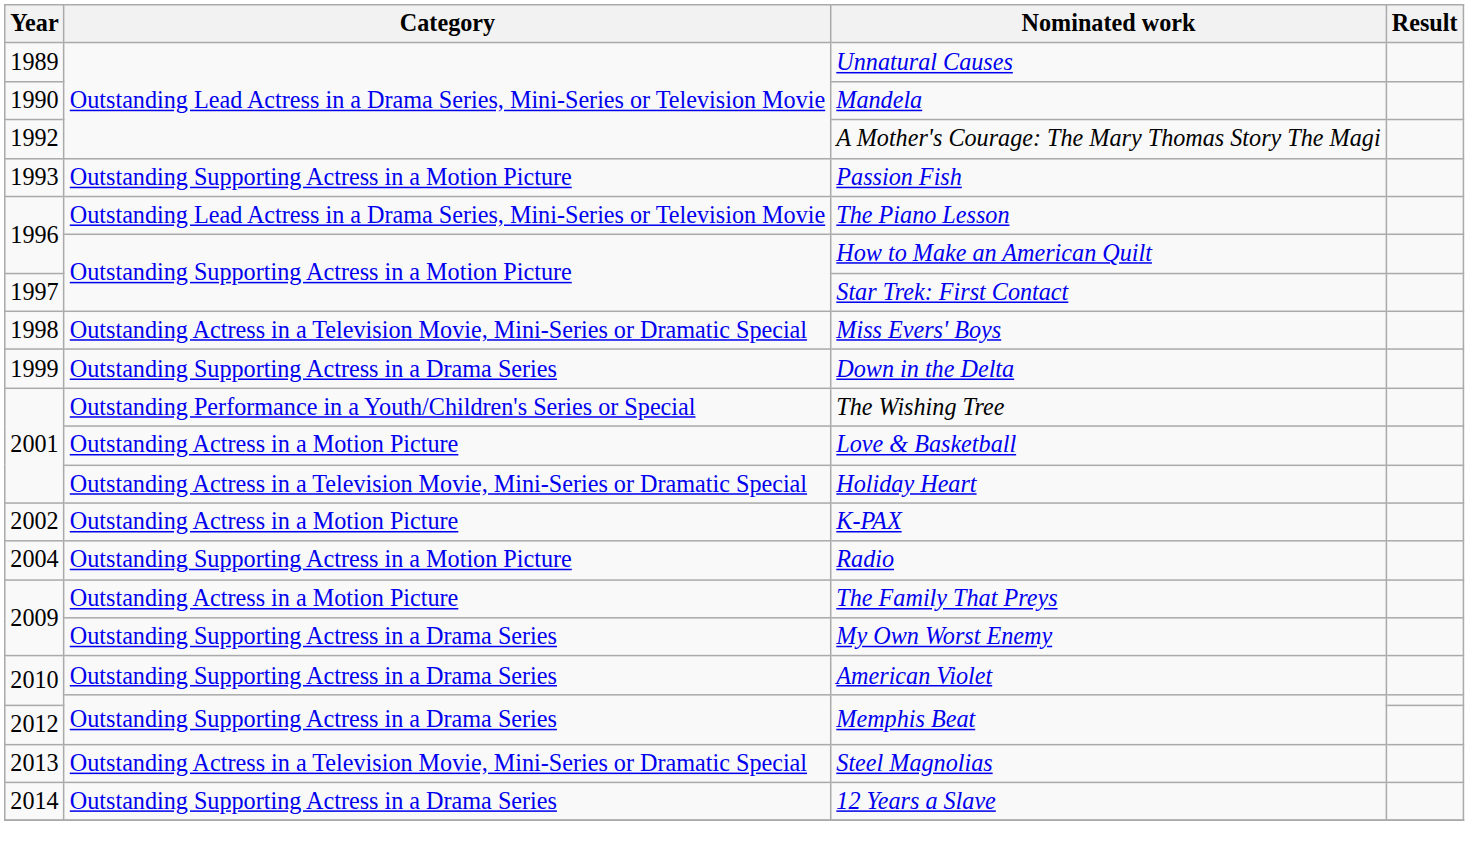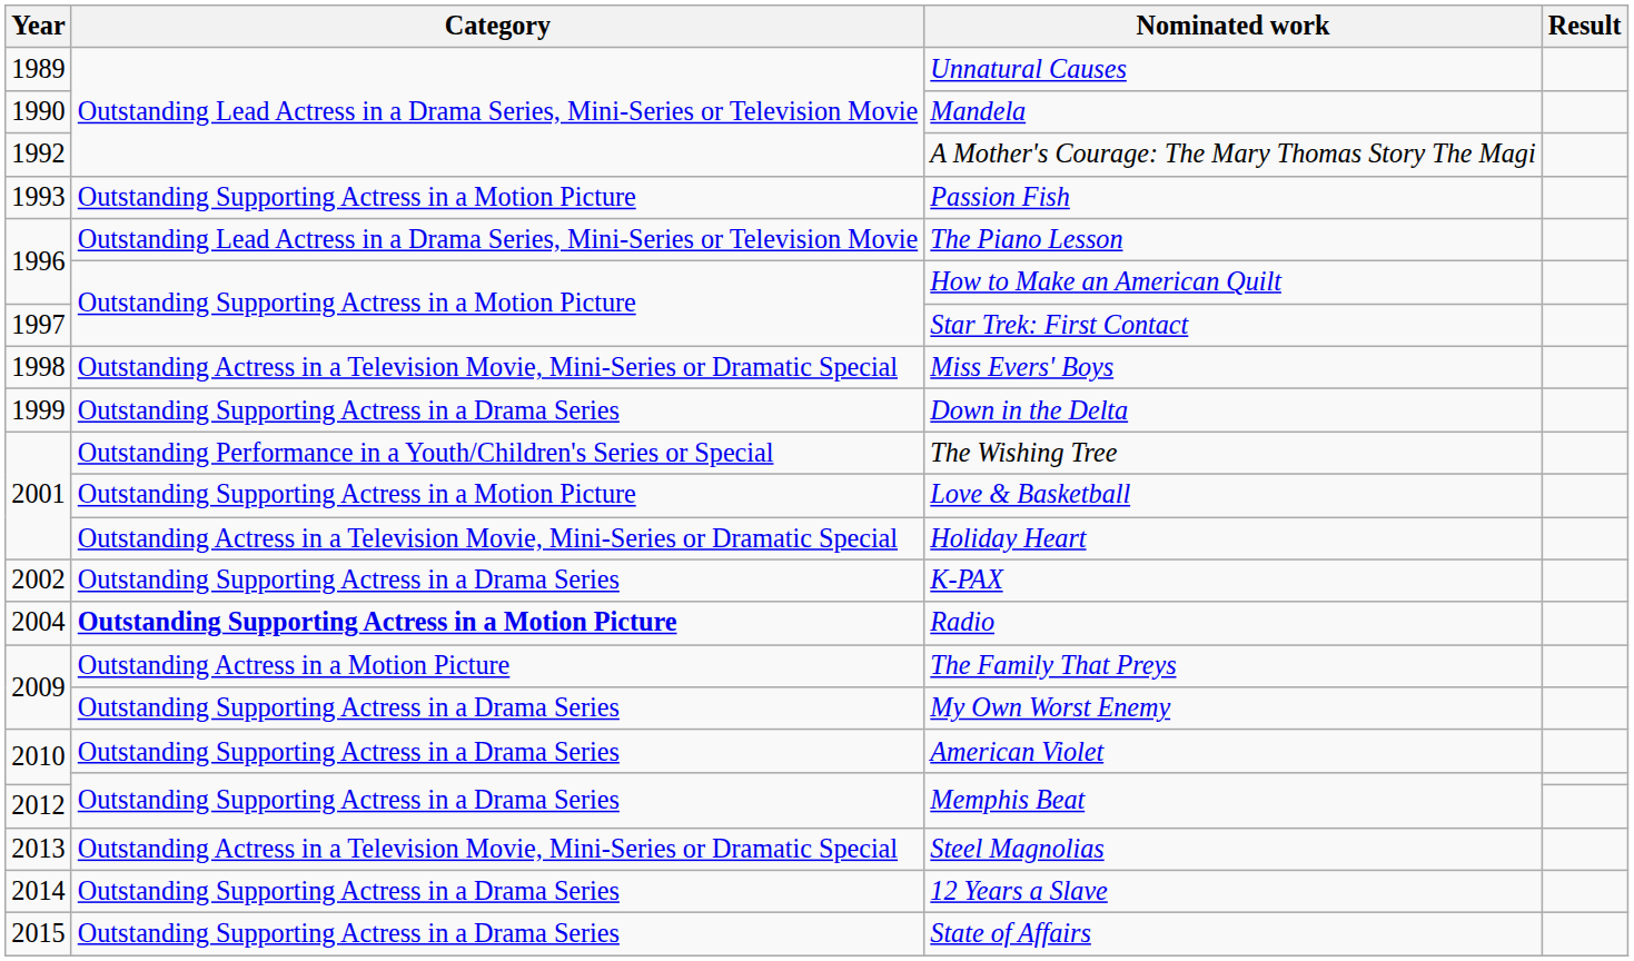 <table class="wikitable sortable">
 <tr>
 <th>Year</th>
 <th>Category</th>
 <th>Nominated work</th>
 <th>Result</th>
 </tr>
 <tr>
 <td>1989</td>
 <td rowspan="3"><a href='#'>Outstanding Lead Actress in a Drama Series, Mini-Series or Television Movie</a></td>
 <td><em><a href='#'>Unnatural Causes</a></em></td>
 <td></td>
 </tr>
 <tr>
 <td>1990</td>
 <td><em><a href='#'>Mandela</a></em></td>
 <td></td>
 </tr>
 <tr>
 <td>1992</td>
 <td><em>A Mother's Courage: The Mary Thomas Story The Magi</em></td>
 <td></td>
 </tr>
 <tr>
 <td>1993</td>
 <td><a href='#'>Outstanding Supporting Actress in a Motion Picture</a></td>
 <td><em><a href='#'>Passion Fish</a></em></td>
 <td></td>
 </tr>
 <tr>
 <td rowspan="2">1996</td>
 <td><a href='#'>Outstanding Lead Actress in a Drama Series, Mini-Series or Television Movie</a></td>
 <td><em><a href='#'>The Piano Lesson</a></em></td>
 <td></td>
 </tr>
 <tr>
 <td rowspan="2"><a href='#'>Outstanding Supporting Actress in a Motion Picture</a></td>
 <td><em><a href='#'>How to Make an American Quilt</a></em></td>
 <td></td>
 </tr>
 <tr>
 <td>1997</td>
 <td><em><a href='#'>Star Trek: First Contact</a></em></td>
 <td></td>
 </tr>
 <tr>
 <td>1998</td>
 <td><a href='#'>Outstanding Actress in a Television Movie, Mini-Series or Dramatic Special</a></td>
 <td><em><a href='#'>Miss Evers' Boys</a></em></td>
 <td></td>
 </tr>
 <tr>
 <td>1999</td>
 <td><a href='#'>Outstanding Supporting Actress in a Drama Series</a></td>
 <td><em><a href='#'>Down in the Delta</a></em></td>
 <td></td>
 </tr>
 <tr>
 <td rowspan="3">2001</td>
 <td><a href='#'>Outstanding Performance in a Youth/Children's Series or Special</a></td>
 <td><em>The Wishing Tree</em></td>
 <td></td>
 </tr>
 <tr>
-<td><a href='#'>Outstanding Actress in a Motion Picture</a></td>
+<td><a href='#'>Outstanding Supporting Actress in a Motion Picture</a></td>
 <td><em><a href='#'>Love & Basketball</a></em></td>
 <td></td>
 </tr>
 <tr>
 <td><a href='#'>Outstanding Actress in a Television Movie, Mini-Series or Dramatic Special</a></td>
 <td><em><a href='#'>Holiday Heart</a></em></td>
 <td></td>
 </tr>
 <tr>
 <td>2002</td>
-<td><a href='#'>Outstanding Actress in a Motion Picture</a></td>
+<td><a href='#'>Outstanding Supporting Actress in a Drama Series</a></td>
 <td><em><a href='#'>K-PAX</a></em></td>
 <td></td>
 </tr>
 <tr>
 <td>2004</td>
-<td><a href='#'>Outstanding Supporting Actress in a Motion Picture</a></td>
+<td><strong><a href='#'>Outstanding Supporting Actress in a Motion Picture</a></strong></td>
 <td><em><a href='#'>Radio</a></em></td>
 <td></td>
 </tr>
 <tr>
 <td rowspan="2">2009</td>
 <td><a href='#'>Outstanding Actress in a Motion Picture</a></td>
 <td><em><a href='#'>The Family That Preys</a></em></td>
 <td></td>
 </tr>
 <tr>
 <td><a href='#'>Outstanding Supporting Actress in a Drama Series</a></td>
 <td><em><a href='#'>My Own Worst Enemy</a></em></td>
 <td></td>
 </tr>
 <tr>
 <td rowspan="2">2010</td>
 <td><a href='#'>Outstanding Supporting Actress in a Drama Series</a></td>
 <td><em><a href='#'>American Violet</a></em></td>
 <td></td>
 </tr>
 <tr>
 <td rowspan="2"><a href='#'>Outstanding Supporting Actress in a Drama Series</a></td>
 <td rowspan="2"><em><a href='#'>Memphis Beat</a></em></td>
 <td></td>
 </tr>
 <tr>
 <td>2012</td>
 <td></td>
 </tr>
 <tr>
 <td>2013</td>
 <td><a href='#'>Outstanding Actress in a Television Movie, Mini-Series or Dramatic Special</a></td>
 <td><em><a href='#'>Steel Magnolias</a></em></td>
 <td></td>
 </tr>
 <tr>
 <td>2014</td>
 <td><a href='#'>Outstanding Supporting Actress in a Drama Series</a></td>
 <td><em><a href='#'>12 Years a Slave</a></em></td>
 <td></td>
 </tr>
 <tr>
+<td>2015</td>
+<td><a href='#'>Outstanding Supporting Actress in a Drama Series</a></td>
+<td><em><a href='#'>State of Affairs</a></em></td>
+<td></td>
+</tr>
+<tr>
 </tr>
 </table>
